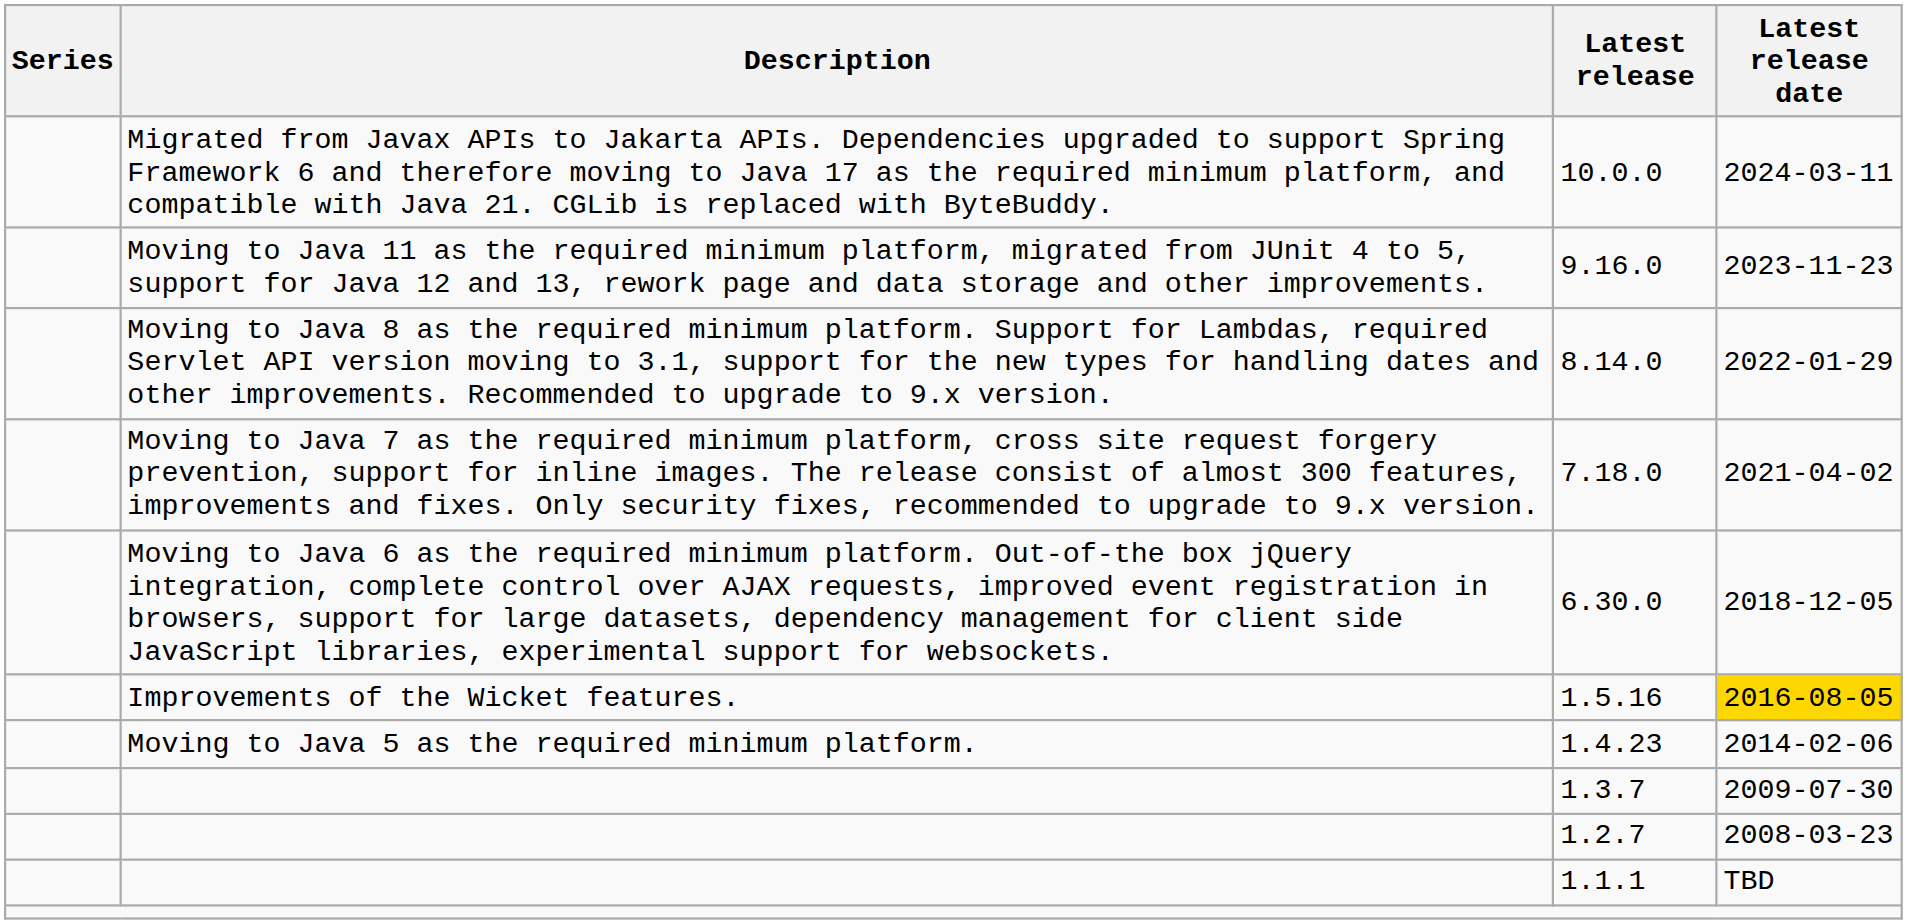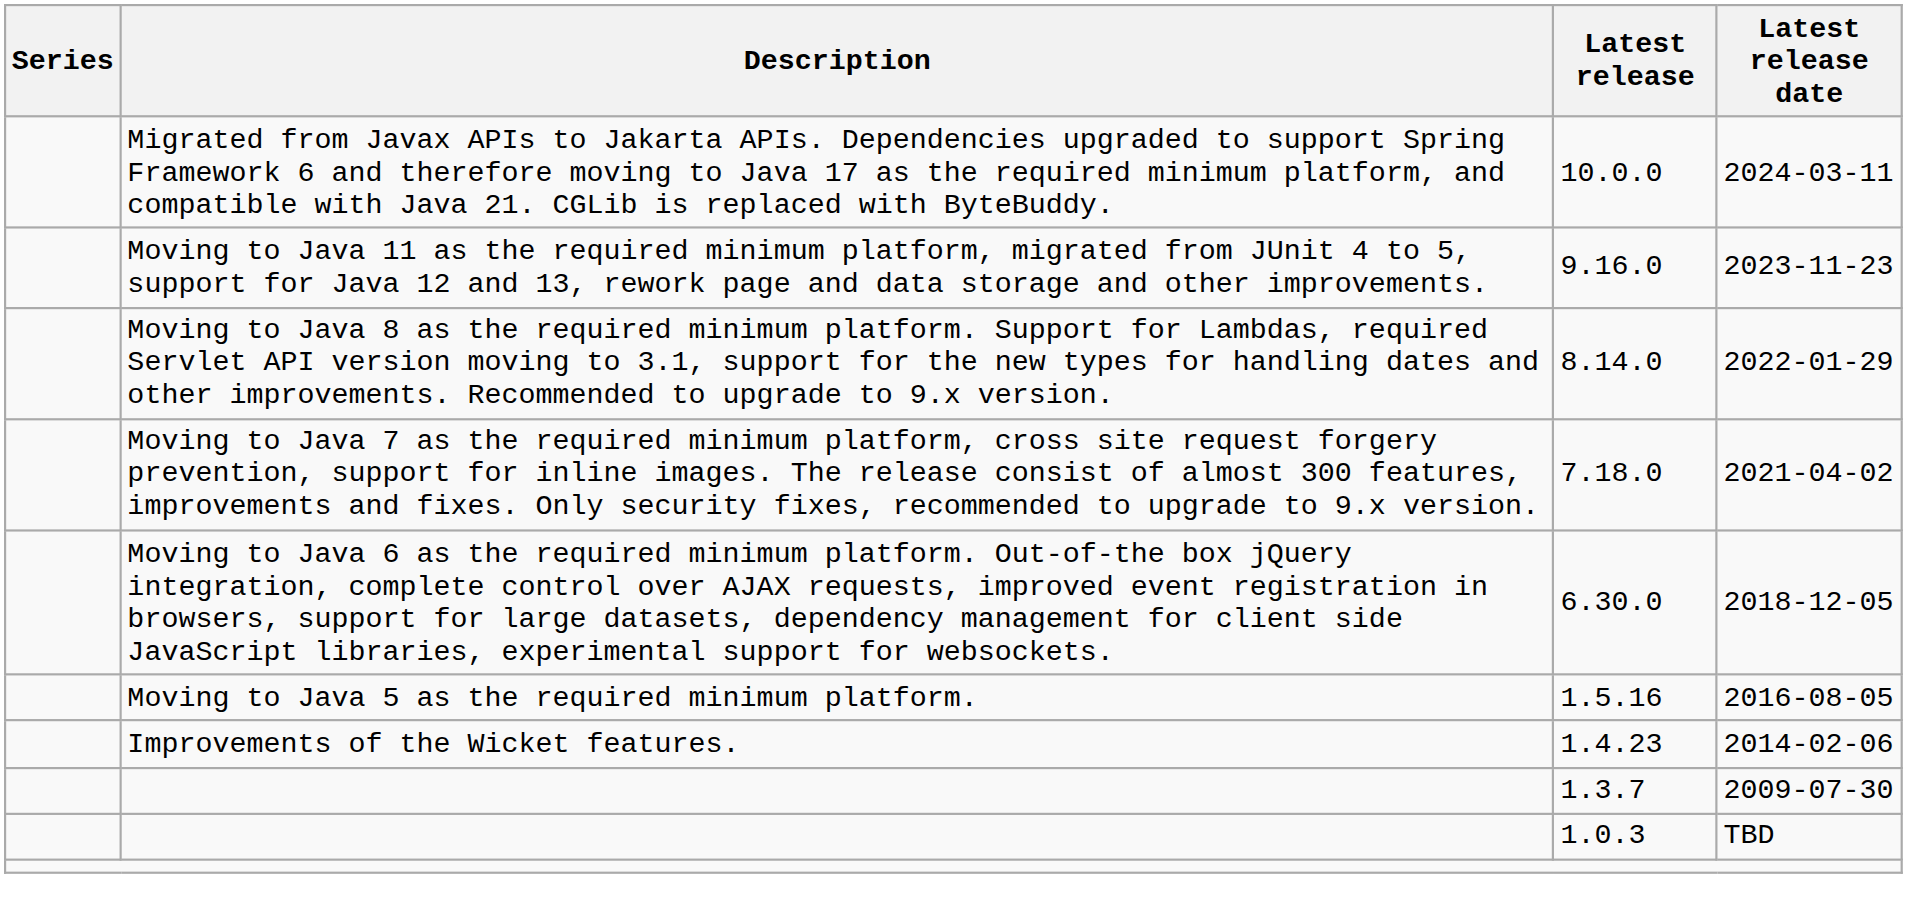 <table class="wikitable sortable">
 <tr>
 <th>Series</th>
 <th>Description</th>
 <th>Latest release</th>
 <th>Latest release date</th>
 </tr>
 <tr>
 <td></td>
 <td>Migrated from Javax APIs to Jakarta APIs. Dependencies upgraded to support Spring Framework 6 and therefore moving to Java 17 as the required minimum platform, and compatible with Java 21. CGLib is replaced with ByteBuddy.</td>
 <td>10.0.0</td>
 <td>2024-03-11</td>
 </tr>
 <tr>
 <td></td>
 <td>Moving to Java 11 as the required minimum platform, migrated from JUnit 4 to 5, support for Java 12 and 13, rework page and data storage and other improvements.</td>
 <td>9.16.0</td>
 <td>2023-11-23</td>
 </tr>
 <tr>
 <td></td>
 <td>Moving to Java 8 as the required minimum platform. Support for Lambdas, required Servlet API version moving to 3.1, support for the new types for handling dates and other improvements. Recommended to upgrade to 9.x version.</td>
 <td>8.14.0</td>
 <td>2022-01-29</td>
 </tr>
 <tr>
 <td></td>
 <td>Moving to Java 7 as the required minimum platform, cross site request forgery prevention, support for inline images. The release consist of almost 300 features, improvements and fixes. Only security fixes, recommended to upgrade to 9.x version.</td>
 <td>7.18.0</td>
 <td>2021-04-02</td>
 </tr>
 <tr>
 <td></td>
 <td>Moving to Java 6 as the required minimum platform. Out-of-the box jQuery integration, complete control over AJAX requests, improved event registration in browsers, support for large datasets, dependency management for client side JavaScript libraries, experimental support for websockets.</td>
 <td>6.30.0</td>
 <td>2018-12-05</td>
 </tr>
 <tr>
 <td></td>
-<td>Improvements of the Wicket features.</td>
+<td>Moving to Java 5 as the required minimum platform.</td>
 <td>1.5.16</td>
-<td style="background: gold;">2016-08-05</td>
+<td>2016-08-05</td>
 </tr>
 <tr>
 <td></td>
-<td>Moving to Java 5 as the required minimum platform.</td>
+<td>Improvements of the Wicket features.</td>
 <td>1.4.23</td>
 <td>2014-02-06</td>
 </tr>
 <tr>
 <td></td>
 <td></td>
 <td>1.3.7</td>
 <td>2009-07-30</td>
 </tr>
 <tr>
 <td></td>
 <td></td>
-<td>1.2.7</td>
-<td>2008-03-23</td>
-</tr>
-<tr>
-<td></td>
-<td></td>
-<td>1.1.1</td>
+<td>1.0.3</td>
 <td>TBD</td>
 </tr>
 <tr>
 <td colspan="4"><small></small></td>
 </tr>
 </table>
